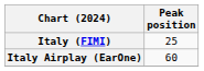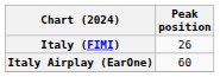 <table class="wikitable sortable plainrowheaders" style="Text-align:center">
 <tr>
 <th scope="col">Chart (2024)</th>
 <th scope="col">Peak<br>position</th>
 </tr>
 <tr>
 <th scope="row">Italy (<a href='#'>FIMI</a>)</th>
-<td>25</td>
+<td>26</td>
 </tr>
 <tr>
 <th scope="row">Italy Airplay (EarOne)</th>
 <td>60</td>
 </tr>
 <tr>
 </tr>
 </table>
